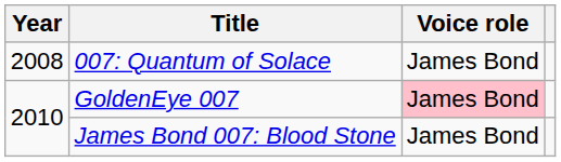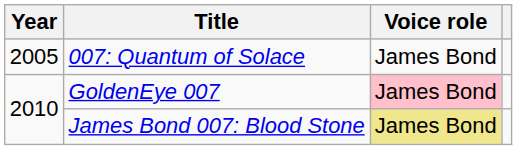 <table class="wikitable sortable">
 <tr>
 <th>Year</th>
 <th>Title</th>
 <th>Voice role</th>
 <th class="unsortable"></th>
 </tr>
 <tr>
-<td>2008</td>
+<td>2005</td>
 <td><em><a href='#'>007: Quantum of Solace</a></em></td>
 <td>James Bond</td>
 <td></td>
 </tr>
 <tr>
 <td rowspan="2">2010</td>
 <td><em><a href='#'>GoldenEye 007</a></em></td>
 <td style="background: pink;">James Bond</td>
 <td></td>
 </tr>
 <tr>
 <td><em><a href='#'>James Bond 007: Blood Stone</a></em></td>
-<td>James Bond</td>
+<td style="background: khaki;">James Bond</td>
 <td></td>
 </tr>
 </table>
